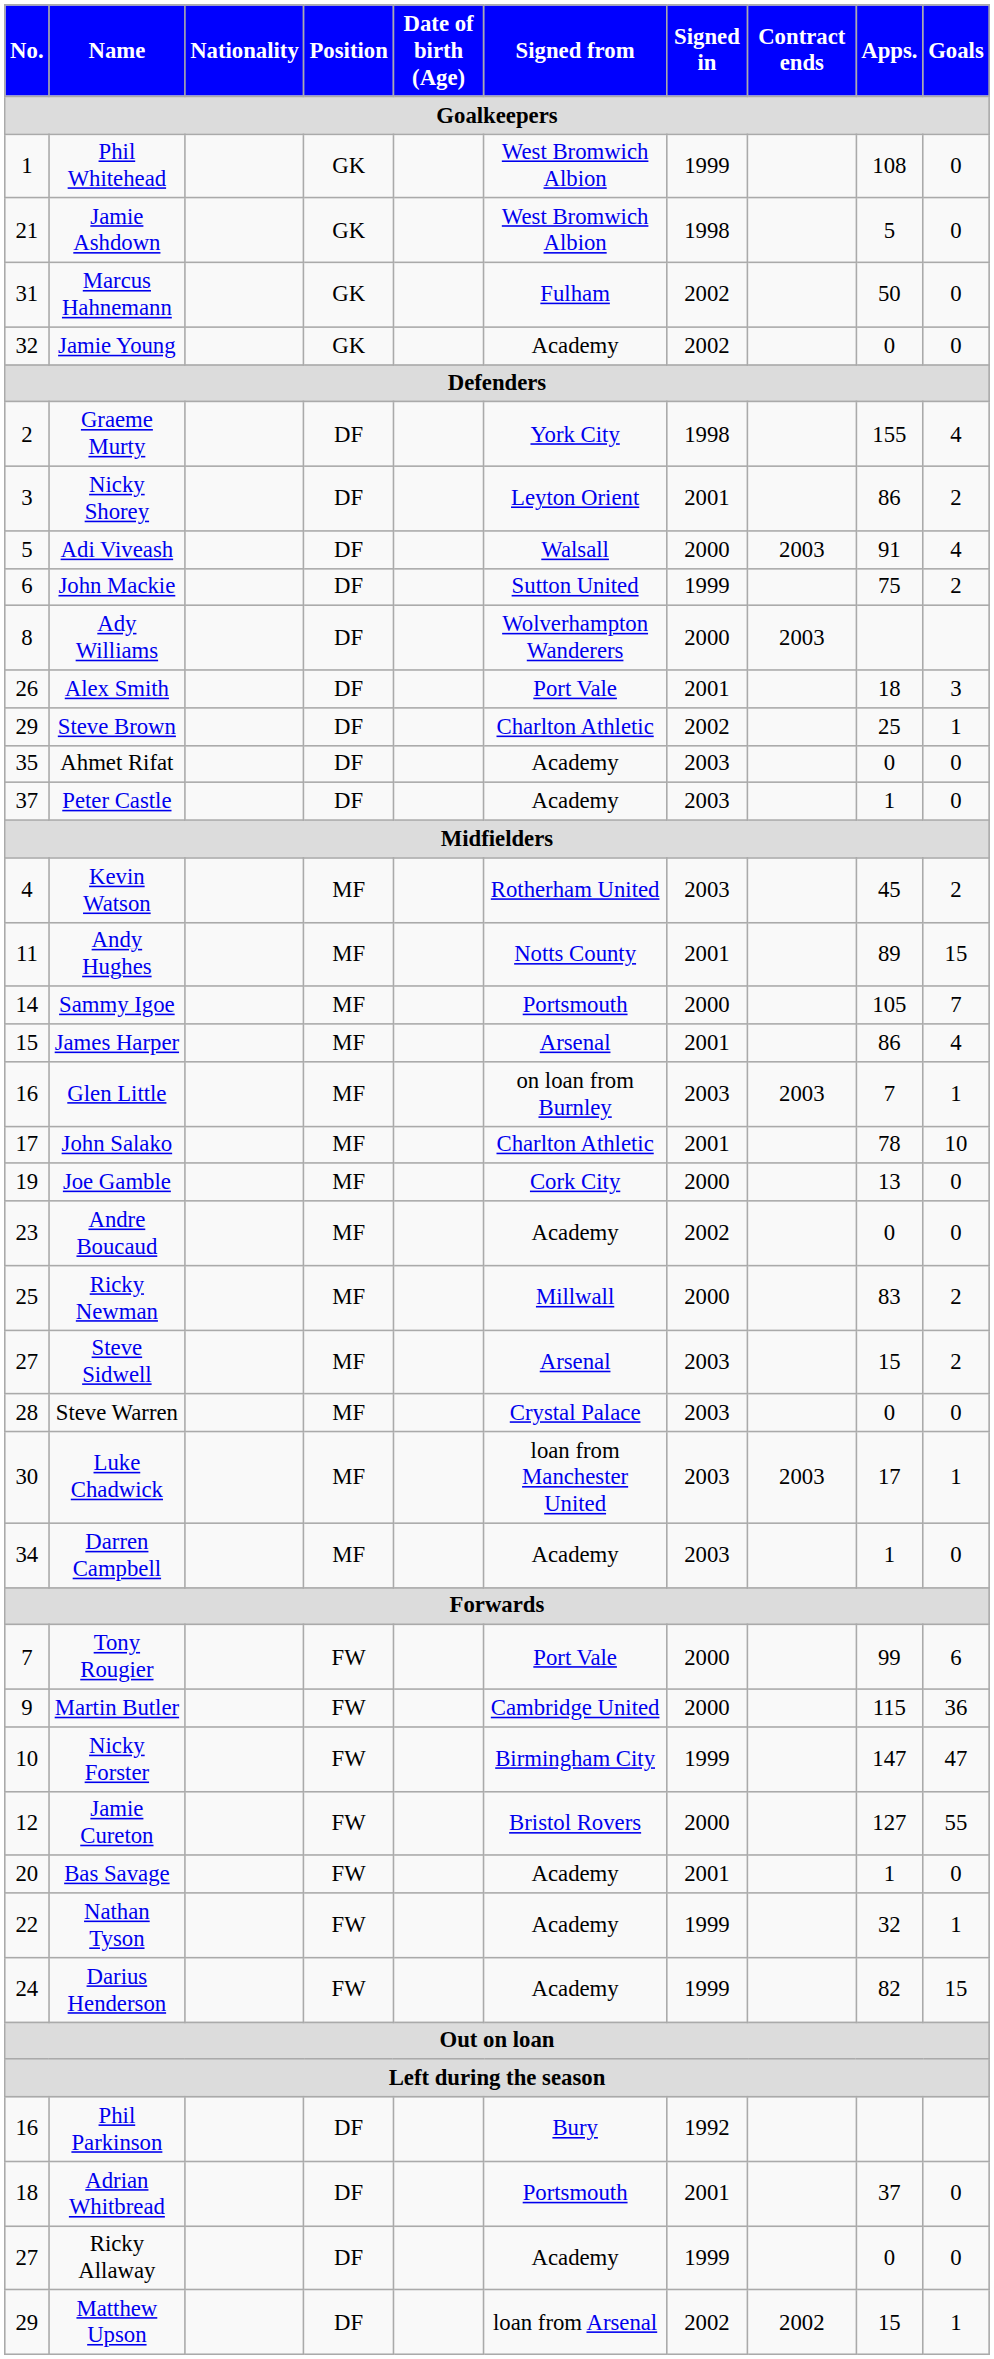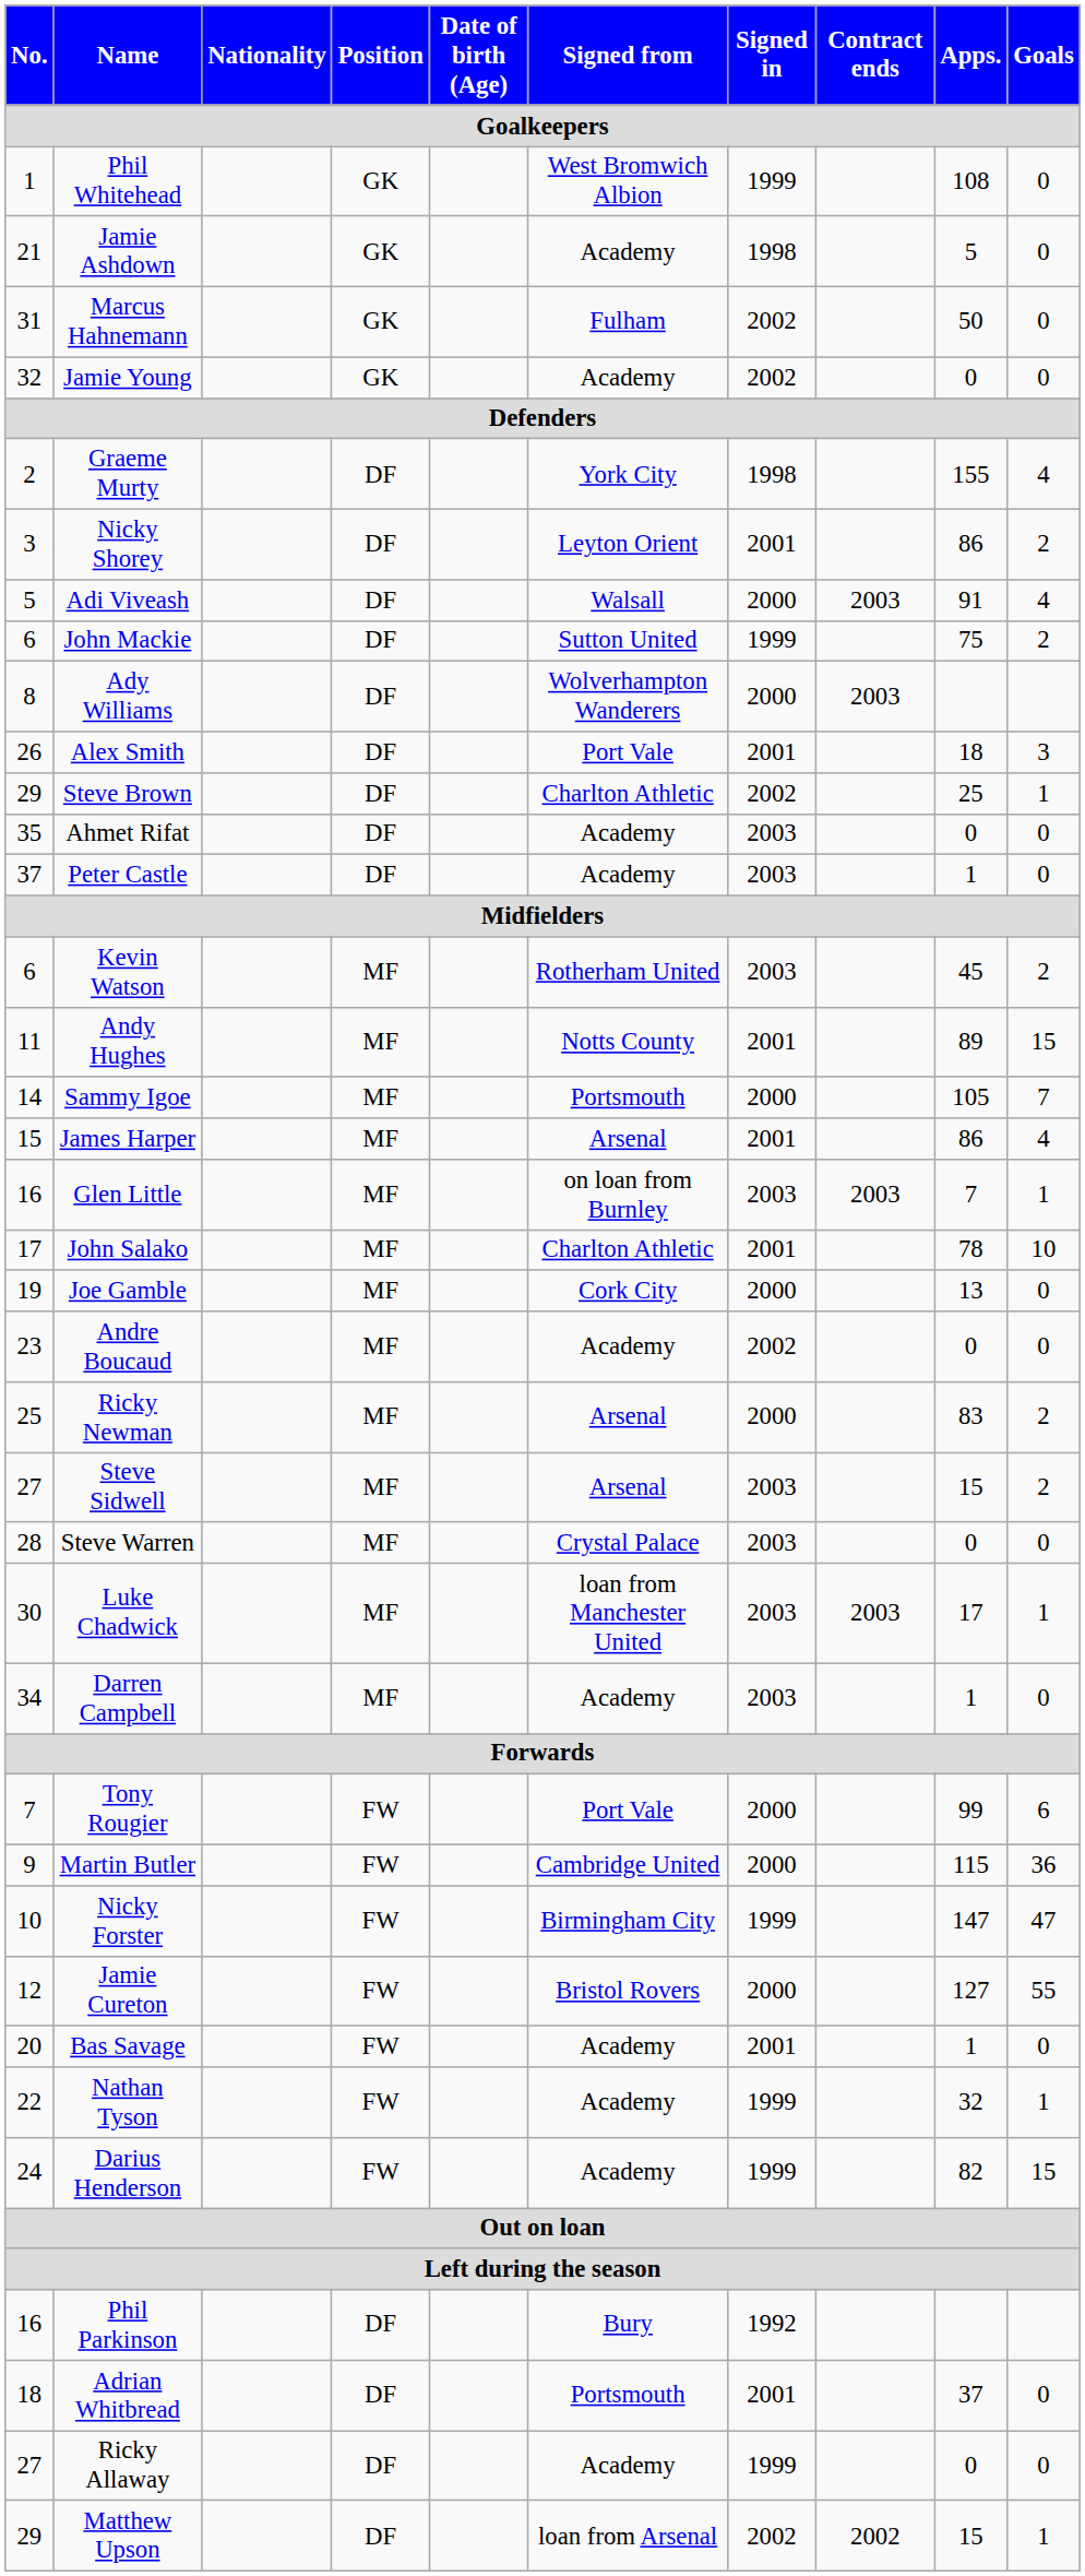 <table class="wikitable"  style="text-align:center; font-size:90%; width:100%;">
 <tr>
 <th style="background:#00f; color:white; text-align:center;">No.</th>
 <th style="background:#00f; color:white; text-align:center;">Name</th>
 <th style="background:#00f; color:white; text-align:center;">Nationality</th>
 <th style="background:#00f; color:white; text-align:center;">Position</th>
 <th style="background:#00f; color:white; text-align:center;">Date of birth (Age)</th>
 <th style="background:#00f; color:white; text-align:center;">Signed from</th>
 <th style="background:#00f; color:white; text-align:center;">Signed in</th>
 <th style="background:#00f; color:white; text-align:center;">Contract ends</th>
 <th style="background:#00f; color:white; text-align:center;">Apps.</th>
 <th style="background:#00f; color:white; text-align:center;">Goals</th>
 </tr>
 <tr>
 <th colspan="11"  style="background:#dcdcdc; text-align:center;">Goalkeepers</th>
 </tr>
 <tr>
 <td>1</td>
 <td><a href='#'>Phil Whitehead</a></td>
 <td></td>
 <td>GK</td>
 <td></td>
 <td><a href='#'>West Bromwich Albion</a></td>
 <td>1999</td>
 <td></td>
 <td>108</td>
 <td>0</td>
 </tr>
 <tr>
 <td>21</td>
 <td><a href='#'>Jamie Ashdown</a></td>
 <td></td>
 <td>GK</td>
 <td></td>
-<td><a href='#'>West Bromwich Albion</a></td>
+<td>Academy</td>
 <td>1998</td>
 <td></td>
 <td>5</td>
 <td>0</td>
 </tr>
 <tr>
 <td>31</td>
 <td><a href='#'>Marcus Hahnemann</a></td>
 <td></td>
 <td>GK</td>
 <td></td>
 <td><a href='#'>Fulham</a></td>
 <td>2002</td>
 <td></td>
 <td>50</td>
 <td>0</td>
 </tr>
 <tr>
 <td>32</td>
 <td><a href='#'>Jamie Young</a></td>
 <td></td>
 <td>GK</td>
 <td></td>
 <td>Academy</td>
 <td>2002</td>
 <td></td>
 <td>0</td>
 <td>0</td>
 </tr>
 <tr>
 <th colspan="11"  style="background:#dcdcdc; text-align:center;">Defenders</th>
 </tr>
 <tr>
 <td>2</td>
 <td><a href='#'>Graeme Murty</a></td>
 <td></td>
 <td>DF</td>
 <td></td>
 <td><a href='#'>York City</a></td>
 <td>1998</td>
 <td></td>
 <td>155</td>
 <td>4</td>
 </tr>
 <tr>
 <td>3</td>
 <td><a href='#'>Nicky Shorey</a></td>
 <td></td>
 <td>DF</td>
 <td></td>
 <td><a href='#'>Leyton Orient</a></td>
 <td>2001</td>
 <td></td>
 <td>86</td>
 <td>2</td>
 </tr>
 <tr>
 <td>5</td>
 <td><a href='#'>Adi Viveash</a></td>
 <td></td>
 <td>DF</td>
 <td></td>
 <td><a href='#'>Walsall</a></td>
 <td>2000</td>
 <td>2003</td>
 <td>91</td>
 <td>4</td>
 </tr>
 <tr>
 <td>6</td>
 <td><a href='#'>John Mackie</a></td>
 <td></td>
 <td>DF</td>
 <td></td>
 <td><a href='#'>Sutton United</a></td>
 <td>1999</td>
 <td></td>
 <td>75</td>
 <td>2</td>
 </tr>
 <tr>
 <td>8</td>
 <td><a href='#'>Ady Williams</a></td>
 <td></td>
 <td>DF</td>
 <td></td>
 <td><a href='#'>Wolverhampton Wanderers</a></td>
 <td>2000</td>
 <td>2003</td>
 <td></td>
 <td></td>
 </tr>
 <tr>
 <td>26</td>
 <td><a href='#'>Alex Smith</a></td>
 <td></td>
 <td>DF</td>
 <td></td>
 <td><a href='#'>Port Vale</a></td>
 <td>2001</td>
 <td></td>
 <td>18</td>
 <td>3</td>
 </tr>
 <tr>
 <td>29</td>
 <td><a href='#'>Steve Brown</a></td>
 <td></td>
 <td>DF</td>
 <td></td>
 <td><a href='#'>Charlton Athletic</a></td>
 <td>2002</td>
 <td></td>
 <td>25</td>
 <td>1</td>
 </tr>
 <tr>
 <td>35</td>
 <td>Ahmet Rifat</td>
 <td></td>
 <td>DF</td>
 <td></td>
 <td>Academy</td>
 <td>2003</td>
 <td></td>
 <td>0</td>
 <td>0</td>
 </tr>
 <tr>
 <td>37</td>
 <td><a href='#'>Peter Castle</a></td>
 <td></td>
 <td>DF</td>
 <td></td>
 <td>Academy</td>
 <td>2003</td>
 <td></td>
 <td>1</td>
 <td>0</td>
 </tr>
 <tr>
 <th colspan="11"  style="background:#dcdcdc; text-align:center;">Midfielders</th>
 </tr>
 <tr>
-<td>4</td>
+<td>6</td>
 <td><a href='#'>Kevin Watson</a></td>
 <td></td>
 <td>MF</td>
 <td></td>
 <td><a href='#'>Rotherham United</a></td>
 <td>2003</td>
 <td></td>
 <td>45</td>
 <td>2</td>
 </tr>
 <tr>
 <td>11</td>
 <td><a href='#'>Andy Hughes</a></td>
 <td></td>
 <td>MF</td>
 <td></td>
 <td><a href='#'>Notts County</a></td>
 <td>2001</td>
 <td></td>
 <td>89</td>
 <td>15</td>
 </tr>
 <tr>
 <td>14</td>
 <td><a href='#'>Sammy Igoe</a></td>
 <td></td>
 <td>MF</td>
 <td></td>
 <td><a href='#'>Portsmouth</a></td>
 <td>2000</td>
 <td></td>
 <td>105</td>
 <td>7</td>
 </tr>
 <tr>
 <td>15</td>
 <td><a href='#'>James Harper</a></td>
 <td></td>
 <td>MF</td>
 <td></td>
 <td><a href='#'>Arsenal</a></td>
 <td>2001</td>
 <td></td>
 <td>86</td>
 <td>4</td>
 </tr>
 <tr>
 <td>16</td>
 <td><a href='#'>Glen Little</a></td>
 <td></td>
 <td>MF</td>
 <td></td>
 <td>on loan from <a href='#'>Burnley</a></td>
 <td>2003</td>
 <td>2003</td>
 <td>7</td>
 <td>1</td>
 </tr>
 <tr>
 <td>17</td>
 <td><a href='#'>John Salako</a></td>
 <td></td>
 <td>MF</td>
 <td></td>
 <td><a href='#'>Charlton Athletic</a></td>
 <td>2001</td>
 <td></td>
 <td>78</td>
 <td>10</td>
 </tr>
 <tr>
 <td>19</td>
 <td><a href='#'>Joe Gamble</a></td>
 <td></td>
 <td>MF</td>
 <td></td>
 <td><a href='#'>Cork City</a></td>
 <td>2000</td>
 <td></td>
 <td>13</td>
 <td>0</td>
 </tr>
 <tr>
 <td>23</td>
 <td><a href='#'>Andre Boucaud</a></td>
 <td></td>
 <td>MF</td>
 <td></td>
 <td>Academy</td>
 <td>2002</td>
 <td></td>
 <td>0</td>
 <td>0</td>
 </tr>
 <tr>
 <td>25</td>
 <td><a href='#'>Ricky Newman</a></td>
 <td></td>
 <td>MF</td>
 <td></td>
-<td><a href='#'>Millwall</a></td>
+<td><a href='#'>Arsenal</a></td>
 <td>2000</td>
 <td></td>
 <td>83</td>
 <td>2</td>
 </tr>
 <tr>
 <td>27</td>
 <td><a href='#'>Steve Sidwell</a></td>
 <td></td>
 <td>MF</td>
 <td></td>
 <td><a href='#'>Arsenal</a></td>
 <td>2003</td>
 <td></td>
 <td>15</td>
 <td>2</td>
 </tr>
 <tr>
 <td>28</td>
 <td>Steve Warren</td>
 <td></td>
 <td>MF</td>
 <td></td>
 <td><a href='#'>Crystal Palace</a></td>
 <td>2003</td>
 <td></td>
 <td>0</td>
 <td>0</td>
 </tr>
 <tr>
 <td>30</td>
 <td><a href='#'>Luke Chadwick</a></td>
 <td></td>
 <td>MF</td>
 <td></td>
 <td>loan from <a href='#'>Manchester United</a></td>
 <td>2003</td>
 <td>2003</td>
 <td>17</td>
 <td>1</td>
 </tr>
 <tr>
 <td>34</td>
 <td><a href='#'>Darren Campbell</a></td>
 <td></td>
 <td>MF</td>
 <td></td>
 <td>Academy</td>
 <td>2003</td>
 <td></td>
 <td>1</td>
 <td>0</td>
 </tr>
 <tr>
 <th colspan="11"  style="background:#dcdcdc; text-align:center;">Forwards</th>
 </tr>
 <tr>
 <td>7</td>
 <td><a href='#'>Tony Rougier</a></td>
 <td></td>
 <td>FW</td>
 <td></td>
 <td><a href='#'>Port Vale</a></td>
 <td>2000</td>
 <td></td>
 <td>99</td>
 <td>6</td>
 </tr>
 <tr>
 <td>9</td>
 <td><a href='#'>Martin Butler</a></td>
 <td></td>
 <td>FW</td>
 <td></td>
 <td><a href='#'>Cambridge United</a></td>
 <td>2000</td>
 <td></td>
 <td>115</td>
 <td>36</td>
 </tr>
 <tr>
 <td>10</td>
 <td><a href='#'>Nicky Forster</a></td>
 <td></td>
 <td>FW</td>
 <td></td>
 <td><a href='#'>Birmingham City</a></td>
 <td>1999</td>
 <td></td>
 <td>147</td>
 <td>47</td>
 </tr>
 <tr>
 <td>12</td>
 <td><a href='#'>Jamie Cureton</a></td>
 <td></td>
 <td>FW</td>
 <td></td>
 <td><a href='#'>Bristol Rovers</a></td>
 <td>2000</td>
 <td></td>
 <td>127</td>
 <td>55</td>
 </tr>
 <tr>
 <td>20</td>
 <td><a href='#'>Bas Savage</a></td>
 <td></td>
 <td>FW</td>
 <td></td>
 <td>Academy</td>
 <td>2001</td>
 <td></td>
 <td>1</td>
 <td>0</td>
 </tr>
 <tr>
 <td>22</td>
 <td><a href='#'>Nathan Tyson</a></td>
 <td></td>
 <td>FW</td>
 <td></td>
 <td>Academy</td>
 <td>1999</td>
 <td></td>
 <td>32</td>
 <td>1</td>
 </tr>
 <tr>
 <td>24</td>
 <td><a href='#'>Darius Henderson</a></td>
 <td></td>
 <td>FW</td>
 <td></td>
 <td>Academy</td>
 <td>1999</td>
 <td></td>
 <td>82</td>
 <td>15</td>
 </tr>
 <tr>
 <th colspan="11"  style="background:#dcdcdc; text-align:center;">Out on loan</th>
 </tr>
 <tr>
 <th colspan="11"  style="background:#dcdcdc; text-align:center;">Left during the season</th>
 </tr>
 <tr>
 <td>16</td>
 <td><a href='#'>Phil Parkinson</a></td>
 <td></td>
 <td>DF</td>
 <td></td>
 <td><a href='#'>Bury</a></td>
 <td>1992</td>
 <td></td>
 <td></td>
 <td></td>
 </tr>
 <tr>
 <td>18</td>
 <td><a href='#'>Adrian Whitbread</a></td>
 <td></td>
 <td>DF</td>
 <td></td>
 <td><a href='#'>Portsmouth</a></td>
 <td>2001</td>
 <td></td>
 <td>37</td>
 <td>0</td>
 </tr>
 <tr>
 <td>27</td>
 <td>Ricky Allaway</td>
 <td></td>
 <td>DF</td>
 <td></td>
 <td>Academy</td>
 <td>1999</td>
 <td></td>
 <td>0</td>
 <td>0</td>
 </tr>
 <tr>
 <td>29</td>
 <td><a href='#'>Matthew Upson</a></td>
 <td></td>
 <td>DF</td>
 <td></td>
 <td>loan from <a href='#'>Arsenal</a></td>
 <td>2002</td>
 <td>2002</td>
 <td>15</td>
 <td>1</td>
 </tr>
 </table>
